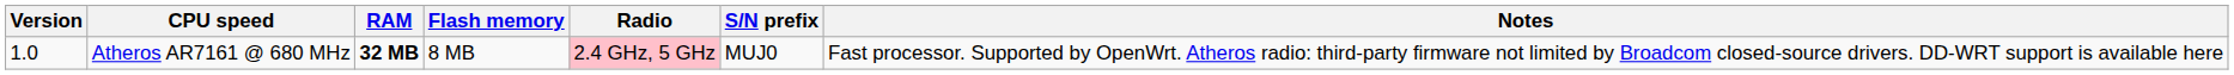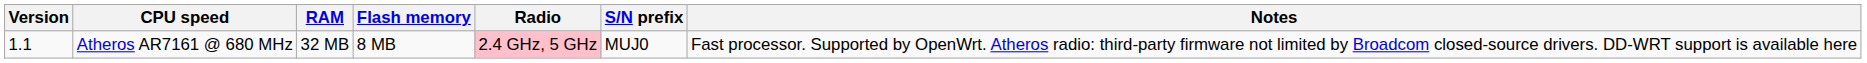 <table class="wikitable">
 <tr>
 <th>Version</th>
 <th>CPU speed</th>
 <th><a href='#'>RAM</a></th>
 <th><a href='#'>Flash memory</a></th>
 <th>Radio</th>
 <th><a href='#'>S/N</a> prefix</th>
 <th>Notes</th>
 </tr>
 <tr>
-<td>1.0</td>
+<td>1.1</td>
 <td><a href='#'>Atheros</a> AR7161 @ 680 MHz</td>
-<td><strong>32 MB</strong></td>
+<td>32 MB</td>
 <td>8 MB</td>
 <td style="background: pink;">2.4 GHz, 5 GHz</td>
 <td>MUJ0</td>
 <td>Fast processor. Supported by OpenWrt. <a href='#'>Atheros</a> radio: third-party firmware not limited by <a href='#'>Broadcom</a> closed-source drivers. DD-WRT support is available here</td>
 </tr>
 </table>
